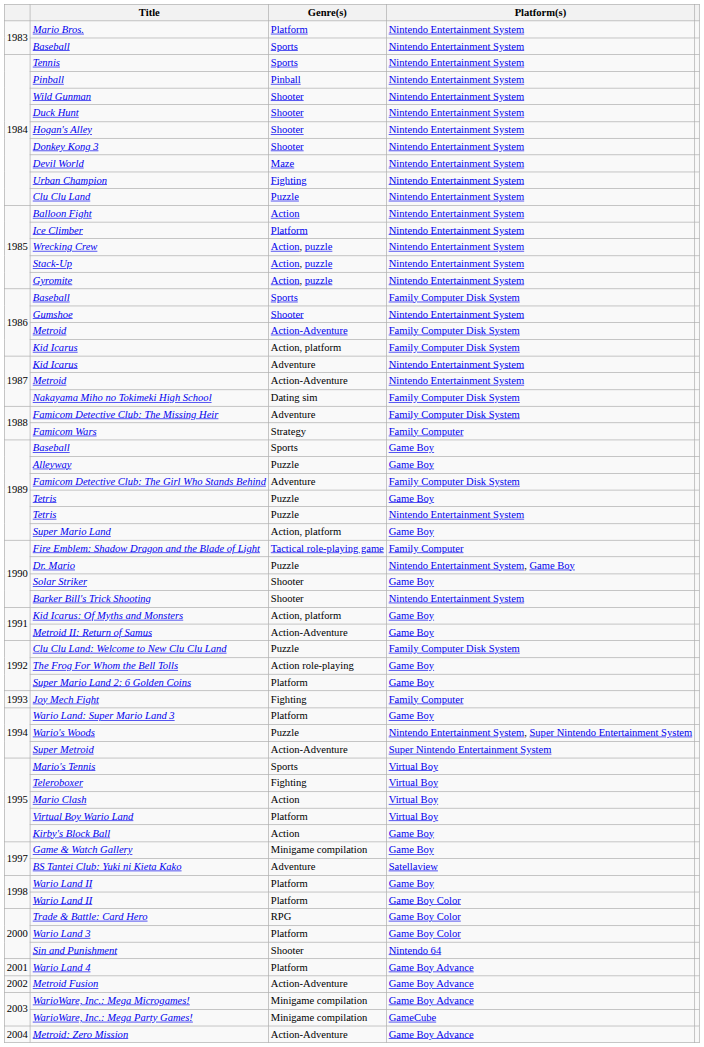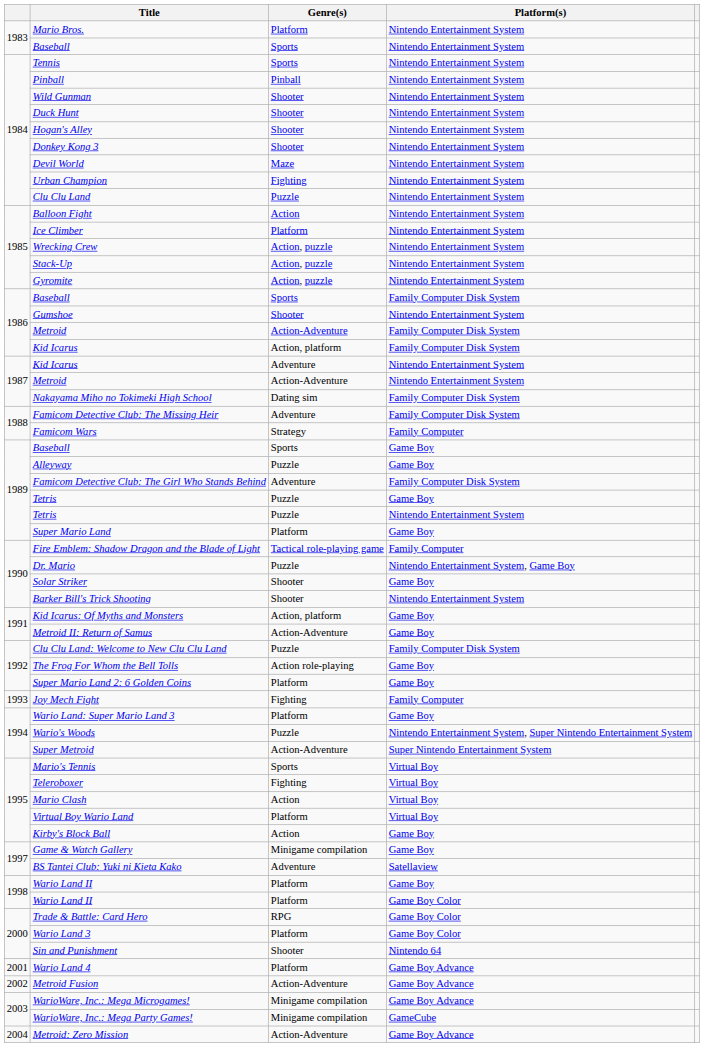 <table class="wikitable sortable">
 <tr>
 <th scope="col"></th>
 <th scope="col">Title</th>
 <th scope="col">Genre(s)</th>
 <th scope="col">Platform(s)</th>
 <th scope="col" class="unsortable"></th>
 </tr>
 <tr>
 <td rowspan="2">1983</td>
 <td scope="row"><em><a href='#'>Mario Bros.</a></em> </td>
 <td><a href='#'>Platform</a></td>
 <td><a href='#'>Nintendo Entertainment System</a></td>
 <td></td>
 </tr>
 <tr>
 <td scope="row"><em><a href='#'>Baseball</a></em> </td>
 <td><a href='#'>Sports</a></td>
 <td><a href='#'>Nintendo Entertainment System</a></td>
 <td></td>
 </tr>
 <tr>
 <td rowspan="9">1984</td>
 <td scope="row"><em><a href='#'>Tennis</a></em></td>
 <td><a href='#'>Sports</a></td>
 <td><a href='#'>Nintendo Entertainment System</a></td>
 <td></td>
 </tr>
 <tr>
 <td scope="row"><em><a href='#'>Pinball</a></em></td>
 <td><a href='#'>Pinball</a></td>
 <td><a href='#'>Nintendo Entertainment System</a></td>
 <td></td>
 </tr>
 <tr>
 <td scope="row"><em><a href='#'>Wild Gunman</a></em></td>
 <td><a href='#'>Shooter</a></td>
 <td><a href='#'>Nintendo Entertainment System</a></td>
 <td></td>
 </tr>
 <tr>
 <td scope="row"><em><a href='#'>Duck Hunt</a></em></td>
 <td><a href='#'>Shooter</a></td>
 <td><a href='#'>Nintendo Entertainment System</a></td>
 <td></td>
 </tr>
 <tr>
 <td scope="row"><em><a href='#'>Hogan's Alley</a></em></td>
 <td><a href='#'>Shooter</a></td>
 <td><a href='#'>Nintendo Entertainment System</a></td>
 <td></td>
 </tr>
 <tr>
 <td scope="row"><em><a href='#'>Donkey Kong 3</a></em></td>
 <td><a href='#'>Shooter</a></td>
 <td><a href='#'>Nintendo Entertainment System</a></td>
 <td></td>
 </tr>
 <tr>
 <td scope="row"><em><a href='#'>Devil World</a></em></td>
 <td><a href='#'>Maze</a></td>
 <td><a href='#'>Nintendo Entertainment System</a></td>
 <td></td>
 </tr>
 <tr>
 <td scope="row"><em><a href='#'>Urban Champion</a></em></td>
 <td><a href='#'>Fighting</a></td>
 <td><a href='#'>Nintendo Entertainment System</a></td>
 <td></td>
 </tr>
 <tr>
 <td scope="row"><em><a href='#'>Clu Clu Land</a></em></td>
 <td><a href='#'>Puzzle</a></td>
 <td><a href='#'>Nintendo Entertainment System</a></td>
 <td></td>
 </tr>
 <tr>
 <td rowspan="5">1985</td>
 <td scope="row"><em><a href='#'>Balloon Fight</a></em></td>
 <td><a href='#'>Action</a></td>
 <td><a href='#'>Nintendo Entertainment System</a></td>
 <td></td>
 </tr>
 <tr>
 <td scope="row"><em><a href='#'>Ice Climber</a></em></td>
 <td><a href='#'>Platform</a></td>
 <td><a href='#'>Nintendo Entertainment System</a></td>
 <td></td>
 </tr>
 <tr>
 <td scope="row"><em><a href='#'>Wrecking Crew</a></em></td>
 <td><a href='#'>Action</a>, <a href='#'>puzzle</a></td>
 <td><a href='#'>Nintendo Entertainment System</a></td>
 <td></td>
 </tr>
 <tr>
 <td scope="row"><em><a href='#'>Stack-Up</a></em></td>
 <td><a href='#'>Action</a>, <a href='#'>puzzle</a></td>
 <td><a href='#'>Nintendo Entertainment System</a></td>
 <td></td>
 </tr>
 <tr>
 <td scope="row"><em><a href='#'>Gyromite</a></em></td>
 <td><a href='#'>Action</a>, <a href='#'>puzzle</a></td>
 <td><a href='#'>Nintendo Entertainment System</a></td>
 <td></td>
 </tr>
 <tr>
 <td rowspan="4">1986</td>
 <td scope="row"><em><a href='#'>Baseball</a></em> </td>
 <td><a href='#'>Sports</a></td>
 <td><a href='#'>Family Computer Disk System</a></td>
 <td></td>
 </tr>
 <tr>
 <td scope="row"><em><a href='#'>Gumshoe</a></em></td>
 <td><a href='#'>Shooter</a></td>
 <td><a href='#'>Nintendo Entertainment System</a></td>
 <td></td>
 </tr>
 <tr>
 <td scope="row"><em><a href='#'>Metroid</a></em></td>
 <td><a href='#'>Action-Adventure</a></td>
 <td><a href='#'>Family Computer Disk System</a></td>
 <td></td>
 </tr>
 <tr>
 <td scope="row"><em><a href='#'>Kid Icarus</a></em></td>
 <td>Action, platform</td>
 <td><a href='#'>Family Computer Disk System</a></td>
 <td></td>
 </tr>
 <tr>
 <td rowspan="3">1987</td>
 <td scope="row"><em><a href='#'>Kid Icarus</a></em></td>
 <td>Adventure</td>
 <td><a href='#'>Nintendo Entertainment System</a></td>
 <td></td>
 </tr>
 <tr>
 <td scope="row"><em><a href='#'>Metroid</a></em></td>
 <td>Action-Adventure</td>
 <td><a href='#'>Nintendo Entertainment System</a></td>
 <td></td>
 </tr>
 <tr>
 <td scope="row"><em><a href='#'>Nakayama Miho no Tokimeki High School</a></em></td>
 <td>Dating sim</td>
 <td><a href='#'>Family Computer Disk System</a></td>
 <td></td>
 </tr>
 <tr>
 <td rowspan="2">1988</td>
 <td scope="row"><em><a href='#'>Famicom Detective Club: The Missing Heir</a></em></td>
 <td>Adventure</td>
 <td><a href='#'>Family Computer Disk System</a></td>
 <td></td>
 </tr>
 <tr>
 <td scope="row"><em><a href='#'>Famicom Wars</a></em></td>
 <td>Strategy</td>
 <td><a href='#'>Family Computer</a></td>
 <td></td>
 </tr>
 <tr>
 <td rowspan="6">1989</td>
 <td scope="row"><em><a href='#'>Baseball</a></em> </td>
 <td>Sports</td>
 <td><a href='#'>Game Boy</a></td>
 <td></td>
 </tr>
 <tr>
 <td scope="row"><em><a href='#'>Alleyway</a></em> </td>
 <td>Puzzle</td>
 <td><a href='#'>Game Boy</a></td>
 <td></td>
 </tr>
 <tr>
 <td scope="row"><em><a href='#'>Famicom Detective Club: The Girl Who Stands Behind</a></em></td>
 <td>Adventure</td>
 <td><a href='#'>Family Computer Disk System</a></td>
 <td></td>
 </tr>
 <tr>
 <td scope="row"><em><a href='#'>Tetris</a></em> </td>
 <td>Puzzle</td>
 <td><a href='#'>Game Boy</a></td>
 <td></td>
 </tr>
 <tr>
 <td scope="row"><em><a href='#'>Tetris</a></em> </td>
 <td>Puzzle</td>
 <td><a href='#'>Nintendo Entertainment System</a></td>
 <td></td>
 </tr>
 <tr>
 <td scope="row"><em><a href='#'>Super Mario Land</a></em></td>
-<td>Action, platform</td>
+<td>Platform</td>
 <td><a href='#'>Game Boy</a></td>
 <td></td>
 </tr>
 <tr>
 <td rowspan="4">1990</td>
 <td scope="row"><em><a href='#'>Fire Emblem: Shadow Dragon and the Blade of Light</a></em> </td>
 <td><a href='#'>Tactical role-playing game</a></td>
 <td><a href='#'>Family Computer</a></td>
 <td></td>
 </tr>
 <tr>
 <td scope="row"><em><a href='#'>Dr. Mario</a></em> </td>
 <td>Puzzle</td>
 <td><a href='#'>Nintendo Entertainment System</a>, <a href='#'>Game Boy</a></td>
 <td></td>
 </tr>
 <tr>
 <td scope="row"><em><a href='#'>Solar Striker</a></em> </td>
 <td>Shooter</td>
 <td><a href='#'>Game Boy</a></td>
 <td></td>
 </tr>
 <tr>
 <td scope="row"><em><a href='#'>Barker Bill's Trick Shooting</a></em> </td>
 <td>Shooter</td>
 <td><a href='#'>Nintendo Entertainment System</a></td>
 <td></td>
 </tr>
 <tr>
 <td rowspan="2">1991</td>
 <td scope="row"><em><a href='#'>Kid Icarus: Of Myths and Monsters</a></em> </td>
 <td>Action, platform</td>
 <td><a href='#'>Game Boy</a></td>
 <td></td>
 </tr>
 <tr>
 <td scope="row"><em><a href='#'>Metroid II: Return of Samus</a></em> </td>
 <td>Action-Adventure</td>
 <td><a href='#'>Game Boy</a></td>
 <td></td>
 </tr>
 <tr>
 <td rowspan="3">1992</td>
 <td scope="row"><em><a href='#'>Clu Clu Land: Welcome to New Clu Clu Land</a></em></td>
 <td>Puzzle</td>
 <td><a href='#'>Family Computer Disk System</a></td>
 <td></td>
 </tr>
 <tr>
 <td scope="row"><em><a href='#'>The Frog For Whom the Bell Tolls</a></em></td>
 <td>Action role-playing</td>
 <td><a href='#'>Game Boy</a></td>
 <td></td>
 </tr>
 <tr>
 <td scope="row"><em><a href='#'>Super Mario Land 2: 6 Golden Coins</a></em></td>
 <td>Platform</td>
 <td><a href='#'>Game Boy</a></td>
 <td></td>
 </tr>
 <tr>
 <td>1993</td>
 <td scope="row"><em><a href='#'>Joy Mech Fight</a></em></td>
 <td>Fighting</td>
 <td><a href='#'>Family Computer</a></td>
 <td></td>
 </tr>
 <tr>
 <td rowspan="3">1994</td>
 <td scope="row"><em><a href='#'>Wario Land: Super Mario Land 3</a></em></td>
 <td>Platform</td>
 <td><a href='#'>Game Boy</a></td>
 <td></td>
 </tr>
 <tr>
 <td scope="row"><em><a href='#'>Wario's Woods</a></em></td>
 <td>Puzzle</td>
 <td><a href='#'>Nintendo Entertainment System</a>, <a href='#'>Super Nintendo Entertainment System</a></td>
 <td></td>
 </tr>
 <tr>
 <td scope="row"><em><a href='#'>Super Metroid</a></em></td>
 <td>Action-Adventure</td>
 <td><a href='#'>Super Nintendo Entertainment System</a></td>
 <td></td>
 </tr>
 <tr>
 <td rowspan="5">1995</td>
 <td scope="row"><em><a href='#'>Mario's Tennis</a></em> </td>
 <td>Sports</td>
 <td><a href='#'>Virtual Boy</a></td>
 <td></td>
 </tr>
 <tr>
 <td scope="row"><em><a href='#'>Teleroboxer</a></em> </td>
 <td>Fighting</td>
 <td><a href='#'>Virtual Boy</a></td>
 <td></td>
 </tr>
 <tr>
 <td scope="row"><em><a href='#'>Mario Clash</a></em> </td>
 <td>Action</td>
 <td><a href='#'>Virtual Boy</a></td>
 <td></td>
 </tr>
 <tr>
 <td scope="row"><em><a href='#'>Virtual Boy Wario Land</a></em> </td>
 <td>Platform</td>
 <td><a href='#'>Virtual Boy</a></td>
 <td></td>
 </tr>
 <tr>
 <td scope="row"><em><a href='#'>Kirby's Block Ball</a></em> </td>
 <td>Action</td>
 <td><a href='#'>Game Boy</a></td>
 <td></td>
 </tr>
 <tr>
 <td rowspan="2">1997</td>
 <td scope="row"><em><a href='#'>Game & Watch Gallery</a></em> </td>
 <td>Minigame compilation</td>
 <td><a href='#'>Game Boy</a></td>
 <td></td>
 </tr>
 <tr>
 <td scope="row"><em><a href='#'>BS Tantei Club: Yuki ni Kieta Kako</a></em> </td>
 <td>Adventure</td>
 <td><a href='#'>Satellaview</a></td>
 <td></td>
 </tr>
 <tr>
 <td rowspan="2">1998</td>
 <td scope="row"><em><a href='#'>Wario Land II</a></em></td>
 <td>Platform</td>
 <td><a href='#'>Game Boy</a></td>
 <td></td>
 </tr>
 <tr>
 <td scope="row"><em><a href='#'>Wario Land II</a></em> </td>
 <td>Platform</td>
 <td><a href='#'>Game Boy Color</a></td>
 <td></td>
 </tr>
 <tr>
 <td rowspan="3">2000</td>
 <td scope="row"><em><a href='#'>Trade & Battle: Card Hero</a></em> </td>
 <td>RPG</td>
 <td><a href='#'>Game Boy Color</a></td>
 <td></td>
 </tr>
 <tr>
 <td scope="row"><em><a href='#'>Wario Land 3</a></em> </td>
 <td>Platform</td>
 <td><a href='#'>Game Boy Color</a></td>
 <td></td>
 </tr>
 <tr>
 <td scope="row"><em><a href='#'>Sin and Punishment</a></em> </td>
 <td>Shooter</td>
 <td><a href='#'>Nintendo 64</a></td>
 <td></td>
 </tr>
 <tr>
 <td>2001</td>
 <td scope="row"><em><a href='#'>Wario Land 4</a></em> </td>
 <td>Platform</td>
 <td><a href='#'>Game Boy Advance</a></td>
 <td></td>
 </tr>
 <tr>
 <td>2002</td>
 <td scope="row"><em><a href='#'>Metroid Fusion</a></em> </td>
 <td>Action-Adventure</td>
 <td><a href='#'>Game Boy Advance</a></td>
 <td></td>
 </tr>
 <tr>
 <td rowspan="2">2003</td>
 <td scope="row"><em><a href='#'>WarioWare, Inc.: Mega Microgames!</a></em></td>
 <td>Minigame compilation</td>
 <td><a href='#'>Game Boy Advance</a></td>
 <td></td>
 </tr>
 <tr>
 <td scope="row"><em><a href='#'>WarioWare, Inc.: Mega Party Games!</a></em> </td>
 <td>Minigame compilation</td>
 <td><a href='#'>GameCube</a></td>
 <td></td>
 </tr>
 <tr>
 <td>2004</td>
 <td scope="row"><em><a href='#'>Metroid: Zero Mission</a></em> </td>
 <td>Action-Adventure</td>
 <td><a href='#'>Game Boy Advance</a></td>
 <td></td>
 </tr>
 </table>
